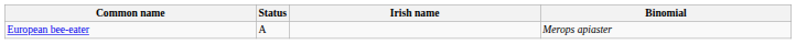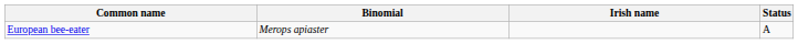 <table width=60% class="wikitable">
 <tr>
 <th width=32%>Common name</th>
+<th width=32%>Binomial</th>
+<th width=32%>Irish name</th>
 <th width=4%>Status</th>
-<th width=32%>Irish name</th>
-<th width=32%>Binomial</th>
 </tr>
 <tr>
 <td><a href='#'>European bee-eater</a></td>
+<td><em>Merops apiaster</em></td>
+<td></td>
 <td>A</td>
-<td></td>
-<td><em>Merops apiaster</em></td>
 </tr>
 </table>
